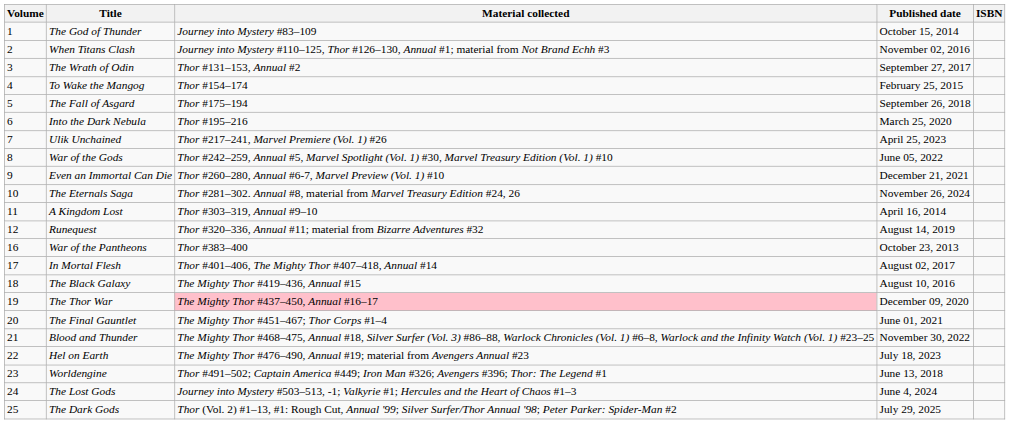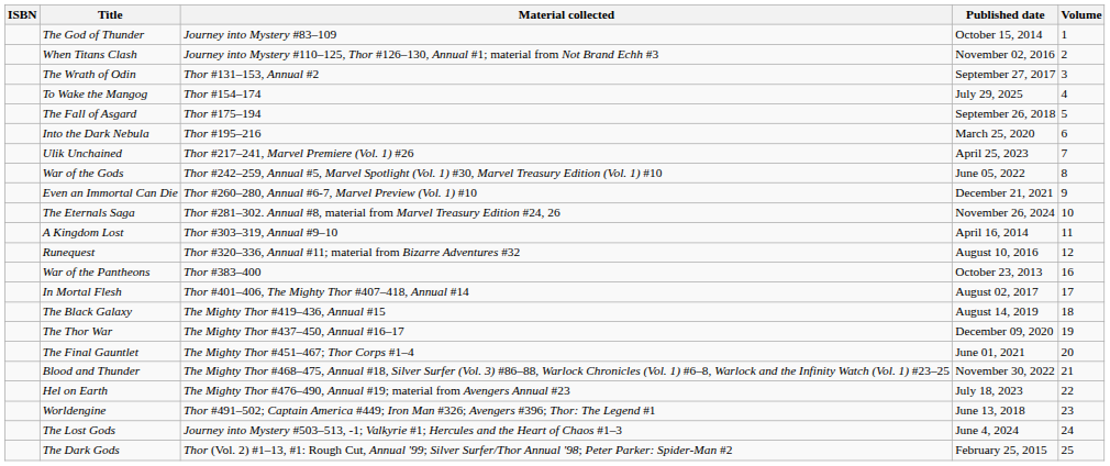 <table class="wikitable sortable">
 <tr>
-<th>Volume</th>
+<th>ISBN</th>
 <th>Title</th>
 <th>Material collected</th>
 <th>Published date</th>
-<th>ISBN</th>
+<th>Volume</th>
 </tr>
 <tr>
-<td>1</td>
+<td></td>
 <td><em>The God of Thunder</em></td>
 <td><em>Journey into Mystery</em> #83–109</td>
 <td>October 15, 2014</td>
-<td></td>
+<td>1</td>
 </tr>
 <tr>
-<td>2</td>
+<td></td>
 <td><em>When Titans Clash</em></td>
 <td><em>Journey into Mystery</em> #110–125, <em>Thor</em> #126–130, <em>Annual</em> #1; material from <em>Not Brand Echh</em> #3</td>
 <td>November 02, 2016</td>
-<td></td>
+<td>2</td>
 </tr>
 <tr>
-<td>3</td>
+<td></td>
 <td><em>The Wrath of Odin</em></td>
 <td><em>Thor</em> #131–153, <em>Annual</em> #2</td>
 <td>September 27, 2017</td>
-<td></td>
+<td>3</td>
 </tr>
 <tr>
-<td>4</td>
+<td></td>
 <td><em>To Wake the Mangog</em></td>
 <td><em>Thor</em> #154–174</td>
-<td>February 25, 2015</td>
-<td></td>
+<td>July 29, 2025</td>
+<td>4</td>
 </tr>
 <tr>
-<td>5</td>
+<td></td>
 <td><em>The Fall of Asgard</em></td>
 <td><em>Thor</em> #175–194</td>
 <td>September 26, 2018</td>
-<td></td>
+<td>5</td>
 </tr>
 <tr>
-<td>6</td>
+<td></td>
 <td><em>Into the Dark Nebula</em></td>
 <td><em>Thor</em> #195–216</td>
 <td>March 25, 2020</td>
-<td></td>
+<td>6</td>
 </tr>
 <tr>
-<td>7</td>
+<td></td>
 <td><em>Ulik Unchained</em></td>
 <td><em>Thor</em> #217–241, <em>Marvel Premiere (Vol. 1)</em> #26</td>
 <td>April 25, 2023</td>
-<td></td>
+<td>7</td>
 </tr>
 <tr>
-<td>8</td>
+<td></td>
 <td><em>War of the Gods</em></td>
 <td><em>Thor</em> #242–259, <em>Annual</em> #5, <em>Marvel Spotlight</em> <em>(Vol. 1)</em> #30, <em>Marvel Treasury Edition</em> <em>(Vol. 1)</em> #10</td>
 <td>June 05, 2022</td>
-<td></td>
+<td>8</td>
 </tr>
 <tr>
-<td>9</td>
+<td></td>
 <td><em>Even an Immortal Can Die</em></td>
 <td><em>Thor</em> #260–280, <em>Annual</em> #6-7, <em>Marvel Preview</em> <em>(Vol. 1)</em> #10</td>
 <td>December 21, 2021</td>
-<td></td>
+<td>9</td>
 </tr>
 <tr>
-<td>10</td>
+<td></td>
 <td><em>The Eternals Saga</em></td>
 <td><em>Thor</em> #281–302. <em>Annual</em> #8, material from <em>Marvel Treasury Edition</em> #24, 26</td>
 <td>November 26, 2024</td>
-<td></td>
+<td>10</td>
 </tr>
 <tr>
-<td>11</td>
+<td></td>
 <td><em>A Kingdom Lost</em></td>
 <td><em>Thor</em> #303–319, <em>Annual</em> #9–10</td>
 <td>April 16, 2014</td>
-<td></td>
+<td>11</td>
 </tr>
 <tr>
-<td>12</td>
+<td></td>
 <td><em>Runequest</em></td>
 <td><em>Thor</em> #320–336, <em>Annual</em> #11; material from <em>Bizarre Adventures</em> #32</td>
-<td>August 14, 2019</td>
-<td></td>
+<td>August 10, 2016</td>
+<td>12</td>
 </tr>
 <tr>
-<td>16</td>
+<td></td>
 <td><em>War of the Pantheons</em></td>
 <td><em>Thor</em> #383–400</td>
 <td>October 23, 2013</td>
-<td></td>
+<td>16</td>
 </tr>
 <tr>
-<td>17</td>
+<td></td>
 <td><em>In Mortal Flesh</em></td>
 <td><em>Thor</em> #401–406, <em>The Mighty Thor</em> #407–418, <em>Annual</em> #14</td>
 <td>August 02, 2017</td>
-<td></td>
+<td>17</td>
 </tr>
 <tr>
-<td>18</td>
+<td></td>
 <td><em>The Black Galaxy</em></td>
 <td><em>The Mighty Thor</em> #419–436, <em>Annual</em> #15</td>
-<td>August 10, 2016</td>
-<td></td>
+<td>August 14, 2019</td>
+<td>18</td>
 </tr>
 <tr>
+<td></td>
+<td><em>The Thor War</em></td>
+<td><em>The Mighty Thor</em> #437–450, <em>Annual</em> #16–17</td>
+<td>December 09, 2020</td>
 <td>19</td>
-<td><em>The Thor War</em></td>
-<td style="background: pink;"><em>The Mighty Thor</em> #437–450, <em>Annual</em> #16–17</td>
-<td>December 09, 2020</td>
-<td></td>
 </tr>
 <tr>
-<td>20</td>
+<td></td>
 <td><em>The Final Gauntlet</em></td>
 <td><em>The Mighty Thor</em> #451–467; <em>Thor Corps</em> #1–4</td>
 <td>June 01, 2021</td>
-<td></td>
+<td>20</td>
 </tr>
 <tr>
-<td>21</td>
+<td></td>
 <td><em>Blood and Thunder</em></td>
 <td><em>The Mighty Thor</em> #468–475, <em>Annual</em> #18, <em>Silver Surfer</em> <em>(Vol. 3)</em> #86–88, <em>Warlock Chronicles</em> <em>(Vol. 1)</em> #6–8, <em>Warlock and the Infinity Watch</em> <em>(Vol. 1)</em> #23–25</td>
 <td>November 30, 2022</td>
-<td></td>
+<td>21</td>
 </tr>
 <tr>
-<td>22</td>
+<td></td>
 <td><em>Hel on Earth</em></td>
 <td><em>The Mighty Thor</em> #476–490, <em>Annual</em> #19; material from <em>Avengers Annual</em> #23</td>
 <td>July 18, 2023</td>
-<td></td>
+<td>22</td>
 </tr>
 <tr>
-<td>23</td>
+<td></td>
 <td><em>Worldengine</em></td>
 <td><em>Thor</em> #491–502; <em>Captain America</em> #449; <em>Iron Man</em> #326; <em>Avengers</em> #396; <em>Thor: The Legend</em> #1</td>
 <td>June 13, 2018</td>
-<td></td>
+<td>23</td>
 </tr>
 <tr>
-<td>24</td>
+<td></td>
 <td><em>The Lost Gods</em></td>
 <td><em>Journey into Mystery</em> #503–513, -1; <em>Valkyrie</em> #1; <em>Hercules and the Heart of Chaos</em> #1–3</td>
 <td>June 4, 2024</td>
-<td></td>
+<td>24</td>
 </tr>
 <tr>
-<td>25</td>
+<td></td>
 <td><em>The Dark Gods</em></td>
 <td><em>Thor</em> (Vol. 2) #1–13, #1: Rough Cut, <em>Annual '99</em>; <em>Silver Surfer/Thor Annual '98</em>; <em>Peter Parker: Spider-Man</em> #2</td>
-<td>July 29, 2025</td>
-<td></td>
+<td>February 25, 2015</td>
+<td>25</td>
 </tr>
 </table>
